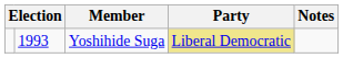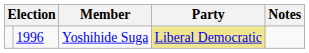 <table class="wikitable">
 <tr>
 <th colspan="2">Election</th>
 <th>Member</th>
 <th>Party</th>
 <th>Notes</th>
 </tr>
 <tr>
 <td></td>
-<td><a href='#'>1993</a></td>
+<td><a href='#'>1996</a></td>
 <td><a href='#'>Yoshihide Suga</a></td>
 <td style="background: khaki;"><a href='#'>Liberal Democratic</a></td>
 <td></td>
 </tr>
 </table>
